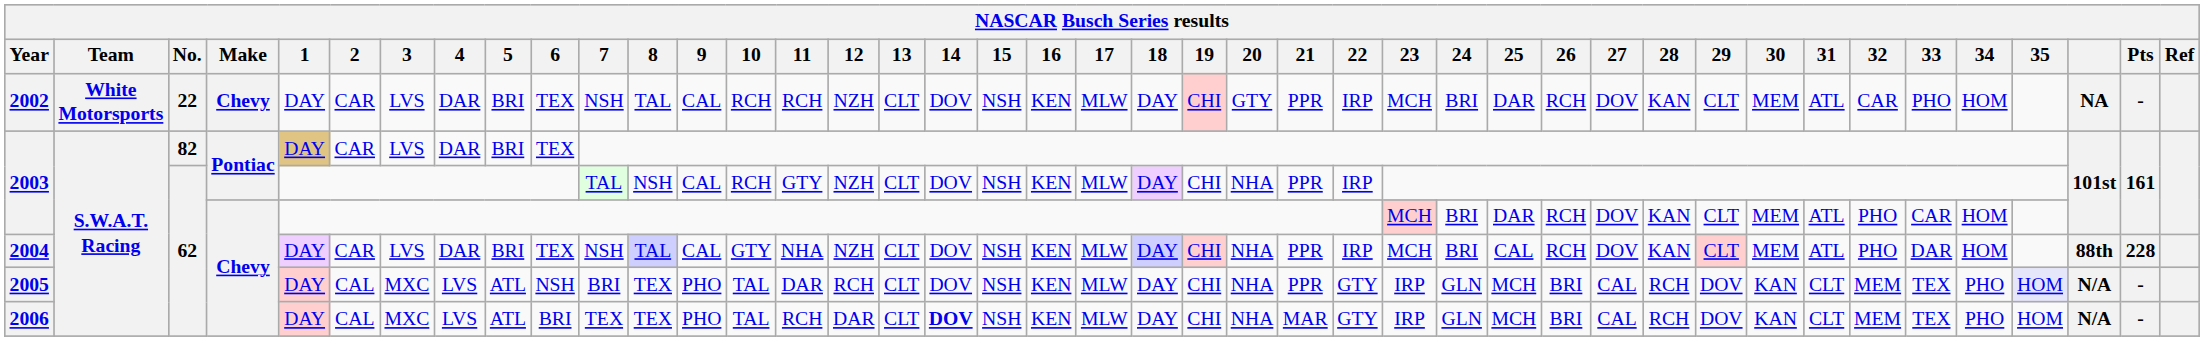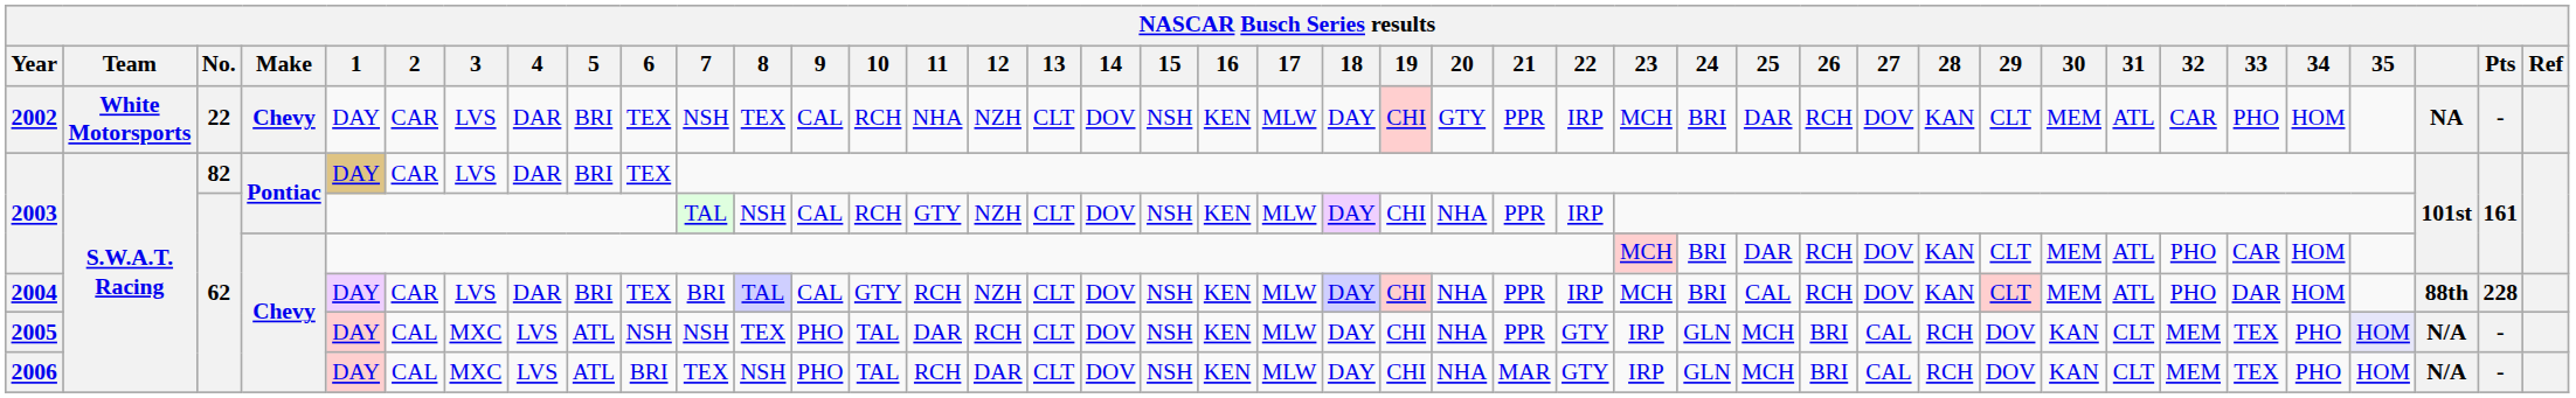 <table class="wikitable" style="text-align:center; font-size:75%">
 <tr>
 <th colspan=42><a href='#'>NASCAR</a> <a href='#'>Busch Series</a> results</th>
 </tr>
 <tr>
 <th>Year</th>
 <th>Team</th>
 <th>No.</th>
 <th>Make</th>
 <th>1</th>
 <th>2</th>
 <th>3</th>
 <th>4</th>
 <th>5</th>
 <th>6</th>
 <th>7</th>
 <th>8</th>
 <th>9</th>
 <th>10</th>
 <th>11</th>
 <th>12</th>
 <th>13</th>
 <th>14</th>
 <th>15</th>
 <th>16</th>
 <th>17</th>
 <th>18</th>
 <th>19</th>
 <th>20</th>
 <th>21</th>
 <th>22</th>
 <th>23</th>
 <th>24</th>
 <th>25</th>
 <th>26</th>
 <th>27</th>
 <th>28</th>
 <th>29</th>
 <th>30</th>
 <th>31</th>
 <th>32</th>
 <th>33</th>
 <th>34</th>
 <th>35</th>
 <th></th>
 <th>Pts</th>
 <th>Ref</th>
 </tr>
 <tr>
 <th><a href='#'>2002</a></th>
 <th><a href='#'>White Motorsports</a></th>
 <th>22</th>
 <th><a href='#'>Chevy</a></th>
 <td><a href='#'>DAY</a></td>
 <td><a href='#'>CAR</a></td>
 <td><a href='#'>LVS</a></td>
 <td><a href='#'>DAR</a></td>
 <td><a href='#'>BRI</a></td>
 <td><a href='#'>TEX</a></td>
 <td><a href='#'>NSH</a></td>
-<td><a href='#'>TAL</a></td>
+<td><a href='#'>TEX</a></td>
 <td><a href='#'>CAL</a></td>
 <td><a href='#'>RCH</a></td>
-<td><a href='#'>RCH</a></td>
+<td><a href='#'>NHA</a></td>
 <td><a href='#'>NZH</a></td>
 <td><a href='#'>CLT</a></td>
 <td><a href='#'>DOV</a></td>
 <td><a href='#'>NSH</a></td>
 <td><a href='#'>KEN</a></td>
 <td><a href='#'>MLW</a></td>
 <td><a href='#'>DAY</a></td>
 <td style="background:#FFCFCF;"><a href='#'>CHI</a><br></td>
 <td><a href='#'>GTY</a></td>
 <td><a href='#'>PPR</a></td>
 <td><a href='#'>IRP</a></td>
 <td><a href='#'>MCH</a></td>
 <td><a href='#'>BRI</a></td>
 <td><a href='#'>DAR</a></td>
 <td><a href='#'>RCH</a></td>
 <td><a href='#'>DOV</a></td>
 <td><a href='#'>KAN</a></td>
 <td><a href='#'>CLT</a></td>
 <td><a href='#'>MEM</a></td>
 <td><a href='#'>ATL</a></td>
 <td><a href='#'>CAR</a></td>
 <td><a href='#'>PHO</a></td>
 <td><a href='#'>HOM</a></td>
 <td></td>
 <th>NA</th>
 <th>-</th>
 <th></th>
 </tr>
 <tr>
 <th rowspan=3><a href='#'>2003</a></th>
 <th rowspan=6><a href='#'>S.W.A.T. Racing</a></th>
 <th>82</th>
 <th rowspan=2><a href='#'>Pontiac</a></th>
 <td style="background:#DFC484;"><a href='#'>DAY</a><br></td>
 <td><a href='#'>CAR</a></td>
 <td><a href='#'>LVS</a></td>
 <td><a href='#'>DAR</a></td>
 <td><a href='#'>BRI</a></td>
 <td><a href='#'>TEX</a></td>
 <td colspan=29></td>
 <th rowspan=3>101st</th>
 <th rowspan=3>161</th>
 <th rowspan=3></th>
 </tr>
 <tr>
 <th rowspan=5>62</th>
 <td colspan=6></td>
 <td style="background:#DFFFDF;"><a href='#'>TAL</a><br></td>
 <td><a href='#'>NSH</a></td>
 <td><a href='#'>CAL</a></td>
 <td><a href='#'>RCH</a></td>
 <td><a href='#'>GTY</a></td>
 <td><a href='#'>NZH</a></td>
 <td><a href='#'>CLT</a></td>
 <td><a href='#'>DOV</a></td>
 <td><a href='#'>NSH</a></td>
 <td><a href='#'>KEN</a></td>
 <td><a href='#'>MLW</a></td>
 <td style="background:#EFCFFF;"><a href='#'>DAY</a><br></td>
 <td><a href='#'>CHI</a></td>
 <td><a href='#'>NHA</a></td>
 <td><a href='#'>PPR</a></td>
 <td><a href='#'>IRP</a></td>
 <td colspan=16></td>
 </tr>
 <tr>
 <th rowspan=4><a href='#'>Chevy</a></th>
 <td colspan=22></td>
 <td style="background:#FFCFCF;"><a href='#'>MCH</a><br></td>
 <td><a href='#'>BRI</a></td>
 <td><a href='#'>DAR</a></td>
 <td><a href='#'>RCH</a></td>
 <td><a href='#'>DOV</a></td>
 <td><a href='#'>KAN</a></td>
 <td><a href='#'>CLT</a></td>
 <td><a href='#'>MEM</a></td>
 <td><a href='#'>ATL</a></td>
 <td><a href='#'>PHO</a></td>
 <td><a href='#'>CAR</a></td>
 <td><a href='#'>HOM</a></td>
 <td></td>
 </tr>
 <tr>
 <th><a href='#'>2004</a></th>
 <td style="background:#EFCFFF;"><a href='#'>DAY</a><br></td>
 <td><a href='#'>CAR</a></td>
 <td><a href='#'>LVS</a></td>
 <td><a href='#'>DAR</a></td>
 <td><a href='#'>BRI</a></td>
 <td><a href='#'>TEX</a></td>
-<td><a href='#'>NSH</a></td>
+<td><a href='#'>BRI</a></td>
 <td style="background:#CFCFFF;"><a href='#'>TAL</a><br></td>
 <td><a href='#'>CAL</a></td>
 <td><a href='#'>GTY</a></td>
-<td><a href='#'>NHA</a></td>
+<td><a href='#'>RCH</a></td>
 <td><a href='#'>NZH</a></td>
 <td><a href='#'>CLT</a></td>
 <td><a href='#'>DOV</a></td>
 <td><a href='#'>NSH</a></td>
 <td><a href='#'>KEN</a></td>
 <td><a href='#'>MLW</a></td>
 <td style="background:#CFCFFF;"><a href='#'>DAY</a><br></td>
 <td style="background:#FFCFCF;"><a href='#'>CHI</a><br></td>
 <td><a href='#'>NHA</a></td>
 <td><a href='#'>PPR</a></td>
 <td><a href='#'>IRP</a></td>
 <td><a href='#'>MCH</a></td>
 <td><a href='#'>BRI</a></td>
 <td><a href='#'>CAL</a></td>
 <td><a href='#'>RCH</a></td>
 <td><a href='#'>DOV</a></td>
 <td><a href='#'>KAN</a></td>
 <td style="background:#FFCFCF;"><a href='#'>CLT</a><br></td>
 <td><a href='#'>MEM</a></td>
 <td><a href='#'>ATL</a></td>
 <td><a href='#'>PHO</a></td>
 <td><a href='#'>DAR</a></td>
 <td><a href='#'>HOM</a></td>
 <td></td>
 <th>88th</th>
 <th>228</th>
 <th></th>
 </tr>
 <tr>
 <th><a href='#'>2005</a></th>
 <td style="background:#FFCFCF;"><a href='#'>DAY</a><br></td>
 <td><a href='#'>CAL</a></td>
 <td><a href='#'>MXC</a></td>
 <td><a href='#'>LVS</a></td>
 <td><a href='#'>ATL</a></td>
 <td><a href='#'>NSH</a></td>
-<td><a href='#'>BRI</a></td>
+<td><a href='#'>NSH</a></td>
 <td><a href='#'>TEX</a></td>
 <td><a href='#'>PHO</a></td>
 <td><a href='#'>TAL</a></td>
 <td><a href='#'>DAR</a></td>
 <td><a href='#'>RCH</a></td>
 <td><a href='#'>CLT</a></td>
 <td><a href='#'>DOV</a></td>
 <td><a href='#'>NSH</a></td>
 <td><a href='#'>KEN</a></td>
 <td><a href='#'>MLW</a></td>
 <td><a href='#'>DAY</a></td>
 <td><a href='#'>CHI</a></td>
 <td><a href='#'>NHA</a></td>
 <td><a href='#'>PPR</a></td>
 <td><a href='#'>GTY</a></td>
 <td><a href='#'>IRP</a></td>
 <td><a href='#'>GLN</a></td>
 <td><a href='#'>MCH</a></td>
 <td><a href='#'>BRI</a></td>
 <td><a href='#'>CAL</a></td>
 <td><a href='#'>RCH</a></td>
 <td><a href='#'>DOV</a></td>
 <td><a href='#'>KAN</a></td>
 <td><a href='#'>CLT</a></td>
 <td><a href='#'>MEM</a></td>
 <td><a href='#'>TEX</a></td>
 <td><a href='#'>PHO</a></td>
 <td style="background: lavender;"><a href='#'>HOM</a></td>
 <th>N/A</th>
 <th>-</th>
 <th></th>
 </tr>
 <tr>
 <th><a href='#'>2006</a></th>
 <td style="background:#FFCFCF;"><a href='#'>DAY</a><br></td>
 <td><a href='#'>CAL</a></td>
 <td><a href='#'>MXC</a></td>
 <td><a href='#'>LVS</a></td>
 <td><a href='#'>ATL</a></td>
 <td><a href='#'>BRI</a></td>
 <td><a href='#'>TEX</a></td>
-<td><a href='#'>TEX</a></td>
+<td><a href='#'>NSH</a></td>
 <td><a href='#'>PHO</a></td>
 <td><a href='#'>TAL</a></td>
 <td><a href='#'>RCH</a></td>
 <td><a href='#'>DAR</a></td>
 <td><a href='#'>CLT</a></td>
-<td><strong><a href='#'>DOV</a></strong></td>
+<td><a href='#'>DOV</a></td>
 <td><a href='#'>NSH</a></td>
 <td><a href='#'>KEN</a></td>
 <td><a href='#'>MLW</a></td>
 <td><a href='#'>DAY</a></td>
 <td><a href='#'>CHI</a></td>
 <td><a href='#'>NHA</a></td>
 <td><a href='#'>MAR</a></td>
 <td><a href='#'>GTY</a></td>
 <td><a href='#'>IRP</a></td>
 <td><a href='#'>GLN</a></td>
 <td><a href='#'>MCH</a></td>
 <td><a href='#'>BRI</a></td>
 <td><a href='#'>CAL</a></td>
 <td><a href='#'>RCH</a></td>
 <td><a href='#'>DOV</a></td>
 <td><a href='#'>KAN</a></td>
 <td><a href='#'>CLT</a></td>
 <td><a href='#'>MEM</a></td>
 <td><a href='#'>TEX</a></td>
 <td><a href='#'>PHO</a></td>
 <td><a href='#'>HOM</a></td>
 <th>N/A</th>
 <th>-</th>
 <th></th>
 </tr>
 </table>
